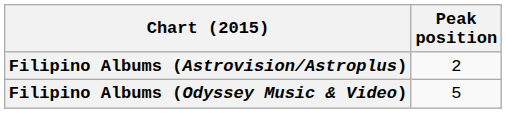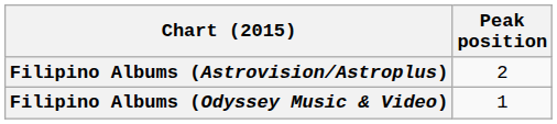 <table class="wikitable sortable plainrowheaders" style="text-align:center">
 <tr>
 <th scope="col">Chart (2015)</th>
 <th scope="col">Peak<br>position</th>
 </tr>
 <tr>
 <th scope="row">Filipino Albums (<em>Astrovision/Astroplus</em>)</th>
 <td>2</td>
 </tr>
 <tr>
 <th scope="row">Filipino Albums (<em>Odyssey Music & Video</em>)</th>
-<td>5</td>
+<td>1</td>
 </tr>
 </table>
